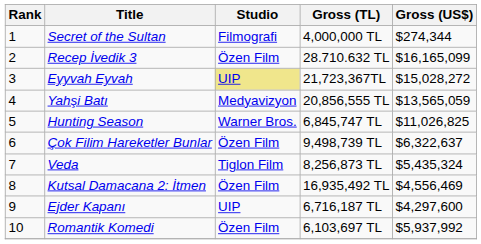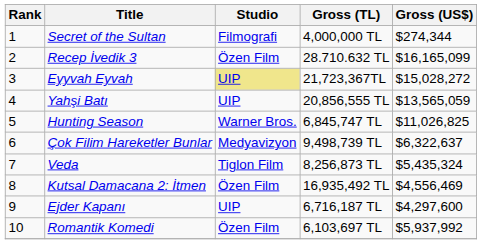 <table class="wikitable sortable" align="center" style="margin:auto;">
 <tr>
 <th>Rank</th>
 <th>Title</th>
 <th>Studio</th>
 <th>Gross (TL)</th>
 <th>Gross (US$)</th>
 </tr>
 <tr>
 <td>1</td>
 <td><em><a href='#'>Secret of the Sultan</a></em></td>
 <td><a href='#'>Filmografi</a></td>
 <td>4,000,000 TL</td>
 <td>$274,344</td>
 </tr>
 <tr>
 <td>2</td>
 <td><em><a href='#'>Recep İvedik 3</a></em></td>
 <td><a href='#'>Özen Film</a></td>
 <td>28.710.632 TL</td>
 <td>$16,165,099</td>
 </tr>
 <tr>
 <td>3</td>
 <td><em><a href='#'>Eyyvah Eyvah</a></em></td>
 <td style="background: khaki;"><a href='#'>UIP</a></td>
 <td>21,723,367TL</td>
 <td>$15,028,272</td>
 </tr>
 <tr>
 <td>4</td>
 <td><em><a href='#'>Yahşi Batı</a></em></td>
-<td><a href='#'>Medyavizyon</a></td>
+<td><a href='#'>UIP</a></td>
 <td>20,856,555 TL</td>
 <td>$13,565,059</td>
 </tr>
 <tr>
 <td>5</td>
 <td><em><a href='#'>Hunting Season</a></em></td>
 <td><a href='#'>Warner Bros.</a></td>
 <td>6,845,747 TL</td>
 <td>$11,026,825</td>
 </tr>
 <tr>
 <td>6</td>
 <td><em><a href='#'>Çok Filim Hareketler Bunlar</a></em></td>
-<td><a href='#'>Özen Film</a></td>
+<td><a href='#'>Medyavizyon</a></td>
 <td>9,498,739 TL</td>
 <td>$6,322,637</td>
 </tr>
 <tr>
 <td>7</td>
 <td><em><a href='#'>Veda</a></em></td>
 <td><a href='#'>Tiglon Film</a></td>
 <td>8,256,873 TL</td>
 <td>$5,435,324</td>
 </tr>
 <tr>
 <td>8</td>
 <td><em><a href='#'>Kutsal Damacana 2: İtmen</a></em></td>
 <td><a href='#'>Özen Film</a></td>
 <td>16,935,492 TL</td>
 <td>$4,556,469</td>
 </tr>
 <tr>
 <td>9</td>
 <td><em><a href='#'>Ejder Kapanı</a></em></td>
 <td><a href='#'>UIP</a></td>
 <td>6,716,187 TL</td>
 <td>$4,297,600</td>
 </tr>
 <tr>
 <td>10</td>
 <td><em><a href='#'>Romantik Komedi</a></em></td>
 <td><a href='#'>Özen Film</a></td>
 <td>6,103,697 TL</td>
 <td>$5,937,992</td>
 </tr>
 <tr>
 </tr>
 </table>
